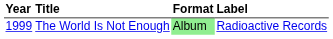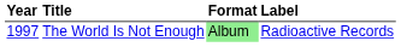 <table border=0 cellpadding=2 style="border-collapse:collapse;">
 <tr style="border-bottom:1px solid black;">
 <th align=left>Year</th>
 <th align=left>Title</th>
 <th align=left>Format</th>
 <th align=left>Label</th>
 </tr>
 <tr>
-<td><a href='#'>1999</a></td>
+<td><a href='#'>1997</a></td>
 <td><a href='#'>The World Is Not Enough</a></td>
 <td style="background: lightgreen;">Album</td>
 <td><a href='#'>Radioactive Records</a></td>
 </tr>
 </table>
